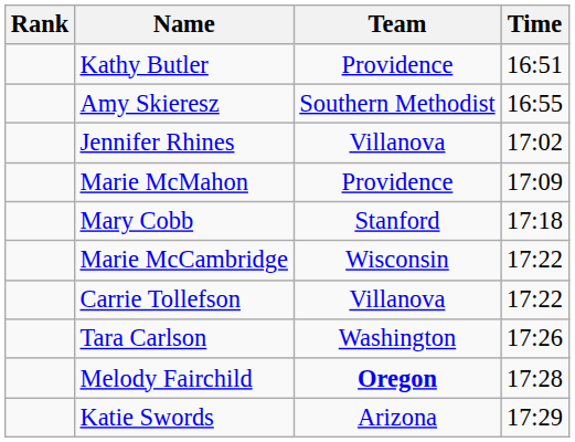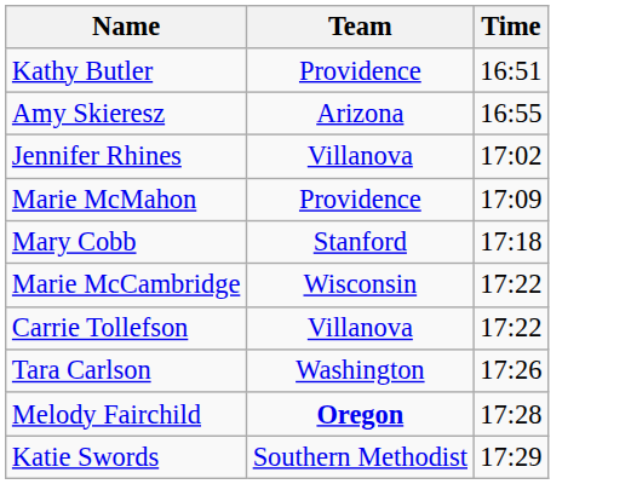 <table class="wikitable sortable" style="text-align:center">
 <tr>
-<th>Rank</th>
 <th>Name</th>
 <th>Team</th>
 <th>Time</th>
 </tr>
 <tr>
-<td></td>
 <td align=left> <a href='#'>Kathy Butler</a></td>
 <td><a href='#'>Providence</a></td>
 <td>16:51</td>
 </tr>
 <tr>
-<td></td>
 <td align=left> <a href='#'>Amy Skieresz</a></td>
-<td><a href='#'>Southern Methodist</a></td>
+<td><a href='#'>Arizona</a></td>
 <td>16:55</td>
 </tr>
 <tr>
-<td></td>
 <td align=left> <a href='#'>Jennifer Rhines</a></td>
 <td><a href='#'>Villanova</a></td>
 <td>17:02</td>
 </tr>
 <tr>
-<td></td>
 <td align=left> <a href='#'>Marie McMahon</a></td>
 <td><a href='#'>Providence</a></td>
 <td>17:09</td>
 </tr>
 <tr>
-<td></td>
 <td align=left> <a href='#'>Mary Cobb</a></td>
 <td><a href='#'>Stanford</a></td>
 <td>17:18</td>
 </tr>
 <tr>
-<td></td>
 <td align=left> <a href='#'>Marie McCambridge</a></td>
 <td><a href='#'>Wisconsin</a></td>
 <td>17:22</td>
 </tr>
 <tr>
-<td></td>
 <td align=left> <a href='#'>Carrie Tollefson</a></td>
 <td><a href='#'>Villanova</a></td>
 <td>17:22</td>
 </tr>
 <tr>
-<td></td>
 <td align=left> <a href='#'>Tara Carlson</a></td>
 <td><a href='#'>Washington</a></td>
 <td>17:26</td>
 </tr>
 <tr>
-<td></td>
 <td align=left> <a href='#'>Melody Fairchild</a></td>
 <td><strong><a href='#'>Oregon</a></strong></td>
 <td>17:28</td>
 </tr>
 <tr>
-<td></td>
 <td align=left> <a href='#'>Katie Swords</a></td>
-<td><a href='#'>Arizona</a></td>
+<td><a href='#'>Southern Methodist</a></td>
 <td>17:29</td>
 </tr>
 </table>
